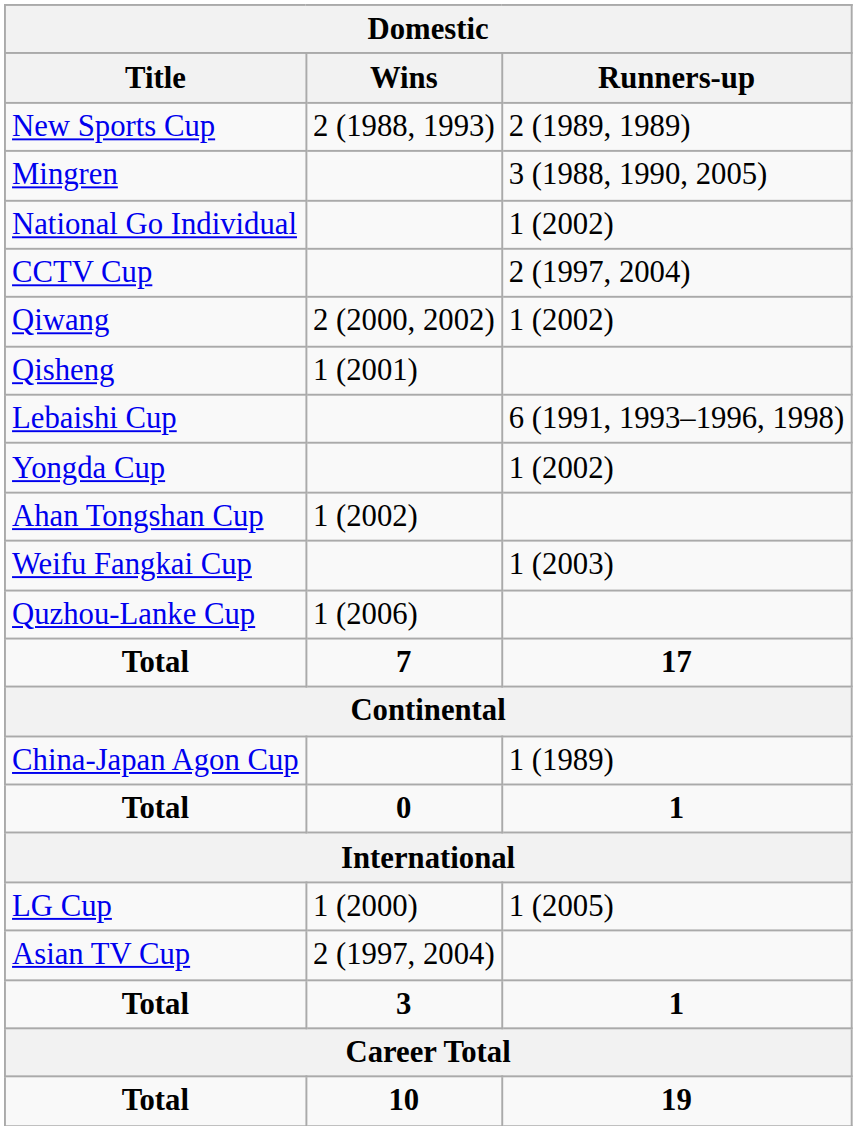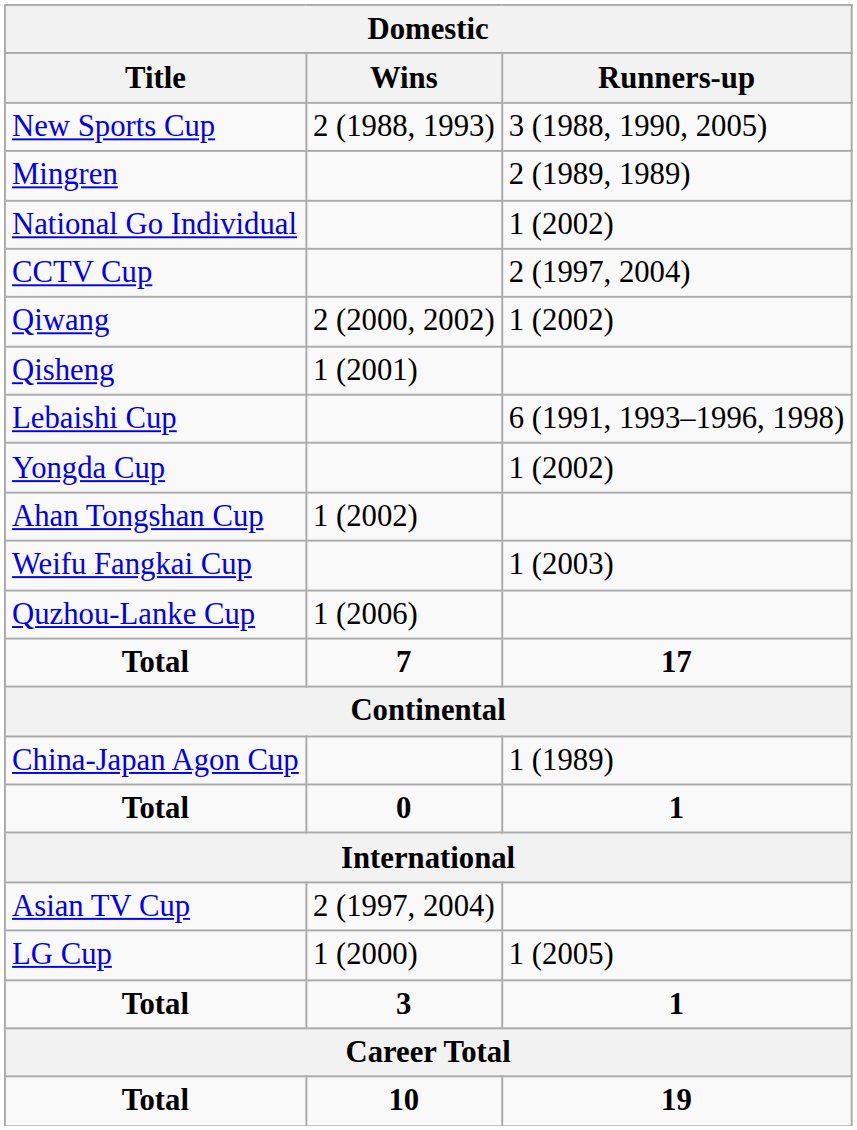 <table class="wikitable">
 <tr>
 <th colspan=3>Domestic</th>
 </tr>
 <tr>
 <th>Title</th>
 <th>Wins</th>
 <th>Runners-up</th>
 </tr>
 <tr>
 <td><a href='#'>New Sports Cup</a></td>
 <td>2 (1988, 1993)</td>
-<td>2 (1989, 1989)</td>
+<td>3 (1988, 1990, 2005)</td>
 </tr>
 <tr>
 <td><a href='#'>Mingren</a></td>
 <td></td>
-<td>3 (1988, 1990, 2005)</td>
+<td>2 (1989, 1989)</td>
 </tr>
 <tr>
 <td><a href='#'>National Go Individual</a></td>
 <td></td>
 <td>1 (2002)</td>
 </tr>
 <tr>
 <td><a href='#'>CCTV Cup</a></td>
 <td></td>
 <td>2 (1997, 2004)</td>
 </tr>
 <tr>
 <td><a href='#'>Qiwang</a></td>
 <td>2 (2000, 2002)</td>
 <td>1 (2002)</td>
 </tr>
 <tr>
 <td><a href='#'>Qisheng</a></td>
 <td>1 (2001)</td>
 <td></td>
 </tr>
 <tr>
 <td><a href='#'>Lebaishi Cup</a></td>
 <td></td>
 <td>6 (1991, 1993–1996, 1998)</td>
 </tr>
 <tr>
 <td><a href='#'>Yongda Cup</a></td>
 <td></td>
 <td>1 (2002)</td>
 </tr>
 <tr>
 <td><a href='#'>Ahan Tongshan Cup</a></td>
 <td>1 (2002)</td>
 <td></td>
 </tr>
 <tr>
 <td><a href='#'>Weifu Fangkai Cup</a></td>
 <td></td>
 <td>1 (2003)</td>
 </tr>
 <tr>
 <td><a href='#'>Quzhou-Lanke Cup</a></td>
 <td>1 (2006)</td>
 <td></td>
 </tr>
 <tr align="center">
 <td><strong>Total</strong></td>
 <td><strong>7</strong></td>
 <td><strong>17</strong></td>
 </tr>
 <tr>
 <th colspan=3>Continental</th>
 </tr>
 <tr>
 <td><a href='#'>China-Japan Agon Cup</a></td>
 <td></td>
 <td>1 (1989)</td>
 </tr>
 <tr align="center">
 <td><strong>Total</strong></td>
 <td><strong>0</strong></td>
 <td><strong>1</strong></td>
 </tr>
 <tr>
 <th colspan=3>International</th>
 </tr>
 <tr>
+<td><a href='#'>Asian TV Cup</a></td>
+<td>2 (1997, 2004)</td>
+<td></td>
+</tr>
+<tr>
 <td><a href='#'>LG Cup</a></td>
 <td>1 (2000)</td>
 <td>1 (2005)</td>
-</tr>
-<tr>
-<td><a href='#'>Asian TV Cup</a></td>
-<td>2 (1997, 2004)</td>
-<td></td>
 </tr>
 <tr align="center">
 <td><strong>Total</strong></td>
 <td><strong>3</strong></td>
 <td><strong>1</strong></td>
 </tr>
 <tr>
 <th colspan=3>Career Total</th>
 </tr>
 <tr align="center">
 <td><strong>Total</strong></td>
 <td><strong>10</strong></td>
 <td><strong>19</strong></td>
 </tr>
 </table>
